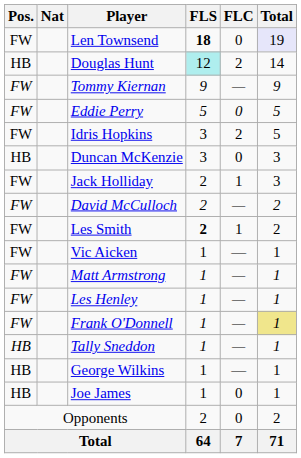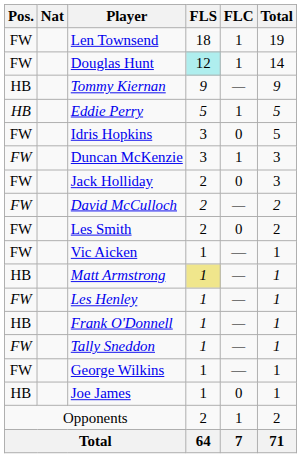 <table class="wikitable"  style="text-align:center; border:1px #aaa solid;">
 <tr>
 <th>Pos.</th>
 <th>Nat</th>
 <th>Player</th>
 <th>FLS</th>
 <th>FLC</th>
 <th>Total</th>
 </tr>
 <tr>
 <td>FW</td>
 <td></td>
 <td style="text-align:left;"><a href='#'>Len Townsend</a></td>
-<td><strong>18</strong></td>
-<td>0</td>
-<td style="background: lavender;">19</td>
+<td>18</td>
+<td>1</td>
+<td>19</td>
+</tr>
+<tr>
+<td>FW</td>
+<td></td>
+<td style="text-align:left;"><a href='#'>Douglas Hunt</a></td>
+<td style="background: paleturquoise;">12</td>
+<td>1</td>
+<td>14</td>
 </tr>
 <tr>
 <td>HB</td>
-<td></td>
-<td style="text-align:left;"><a href='#'>Douglas Hunt</a></td>
-<td style="background: paleturquoise;">12</td>
-<td>2</td>
-<td>14</td>
-</tr>
-<tr>
-<td><em>FW</em></td>
 <td><em></em></td>
 <td style="text-align:left;"><em><a href='#'>Tommy Kiernan</a></em></td>
 <td><em>9</em></td>
 <td><em>—</em></td>
 <td><em>9</em></td>
 </tr>
 <tr>
-<td><em>FW</em></td>
+<td><em>HB</em></td>
 <td><em></em></td>
 <td style="text-align:left;"><a href='#'><em>Eddie Perry</em></a></td>
 <td><em>5</em></td>
-<td><em>0</em></td>
+<td>1</td>
 <td><em>5</em></td>
 </tr>
 <tr>
 <td>FW</td>
 <td></td>
 <td style="text-align:left;"><a href='#'>Idris Hopkins</a></td>
 <td>3</td>
-<td>2</td>
+<td>0</td>
 <td>5</td>
 </tr>
 <tr>
-<td>HB</td>
+<td><em>FW</em></td>
 <td></td>
 <td style="text-align:left;"><a href='#'>Duncan McKenzie</a></td>
 <td>3</td>
-<td>0</td>
+<td>1</td>
 <td>3</td>
 </tr>
 <tr>
 <td>FW</td>
 <td><em></em></td>
 <td style="text-align:left;"><a href='#'>Jack Holliday</a></td>
 <td>2</td>
-<td>1</td>
+<td>0</td>
 <td>3</td>
 </tr>
 <tr>
 <td><em>FW</em></td>
 <td><em></em></td>
 <td style="text-align:left;"><em><a href='#'>David McCulloch</a></em></td>
 <td><em>2</em></td>
 <td><em>—</em></td>
 <td><em>2</em></td>
 </tr>
 <tr>
 <td>FW</td>
 <td></td>
 <td style="text-align:left;"><a href='#'>Les Smith</a></td>
-<td><strong>2</strong></td>
-<td>1</td>
+<td>2</td>
+<td>0</td>
 <td>2</td>
 </tr>
 <tr>
 <td>FW</td>
 <td></td>
 <td style="text-align:left;"><a href='#'>Vic Aicken</a></td>
 <td>1</td>
 <td>—</td>
 <td>1</td>
 </tr>
 <tr>
-<td><em>FW</em></td>
+<td>HB</td>
 <td><em></em></td>
 <td style="text-align:left;"><em><a href='#'>Matt Armstrong</a></em></td>
-<td><em>1</em></td>
+<td style="background: khaki;"><em>1</em></td>
 <td><em>—</em></td>
 <td><em>1</em></td>
 </tr>
 <tr>
 <td><em>FW</em></td>
 <td><em></em></td>
 <td style="text-align:left;"><em><a href='#'>Les Henley</a></em></td>
 <td><em>1</em></td>
 <td><em>—</em></td>
 <td><em>1</em></td>
 </tr>
 <tr>
-<td><em>FW</em></td>
+<td>HB</td>
 <td><em></em></td>
 <td style="text-align:left;"><a href='#'><em>Frank O'Donnell</em></a></td>
 <td><em>1</em></td>
 <td><em>—</em></td>
-<td style="background: khaki;"><em>1</em></td>
+<td><em>1</em></td>
 </tr>
 <tr>
-<td><em>HB</em></td>
+<td><em>FW</em></td>
 <td><em></em></td>
 <td style="text-align:left;"><em><a href='#'>Tally Sneddon</a></em></td>
 <td><em>1</em></td>
 <td><em>—</em></td>
 <td><em>1</em></td>
 </tr>
 <tr>
-<td>HB</td>
+<td>FW</td>
 <td></td>
 <td style="text-align:left;"><a href='#'>George Wilkins</a></td>
 <td>1</td>
 <td>—</td>
 <td>1</td>
 </tr>
 <tr>
 <td>HB</td>
 <td></td>
 <td style="text-align:left;"><a href='#'>Joe James</a></td>
 <td>1</td>
 <td>0</td>
 <td>1</td>
 </tr>
 <tr>
 <td colspan="3">Opponents</td>
 <td>2</td>
-<td>0</td>
+<td>1</td>
 <td>2</td>
 </tr>
 <tr>
 <th colspan="3">Total</th>
 <th>64</th>
 <th>7</th>
 <th>71</th>
 </tr>
 </table>
